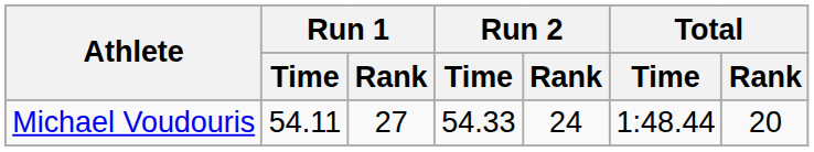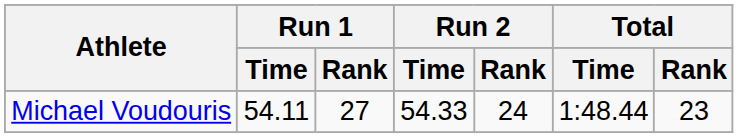 <table class="wikitable"  border="1" style="font-size:90%">
 <tr>
 <th rowspan="2">Athlete</th>
 <th colspan="2">Run 1</th>
 <th colspan="2">Run 2</th>
 <th colspan="2">Total</th>
 </tr>
 <tr>
 <th>Time</th>
 <th>Rank</th>
 <th>Time</th>
 <th>Rank</th>
 <th>Time</th>
 <th>Rank</th>
 </tr>
 <tr>
 <td><a href='#'>Michael Voudouris</a></td>
 <td align="center">54.11</td>
 <td align="center">27</td>
 <td align="center">54.33</td>
 <td align="center">24</td>
 <td align="center">1:48.44</td>
-<td align="center">20</td>
+<td align="center">23</td>
 </tr>
 </table>
